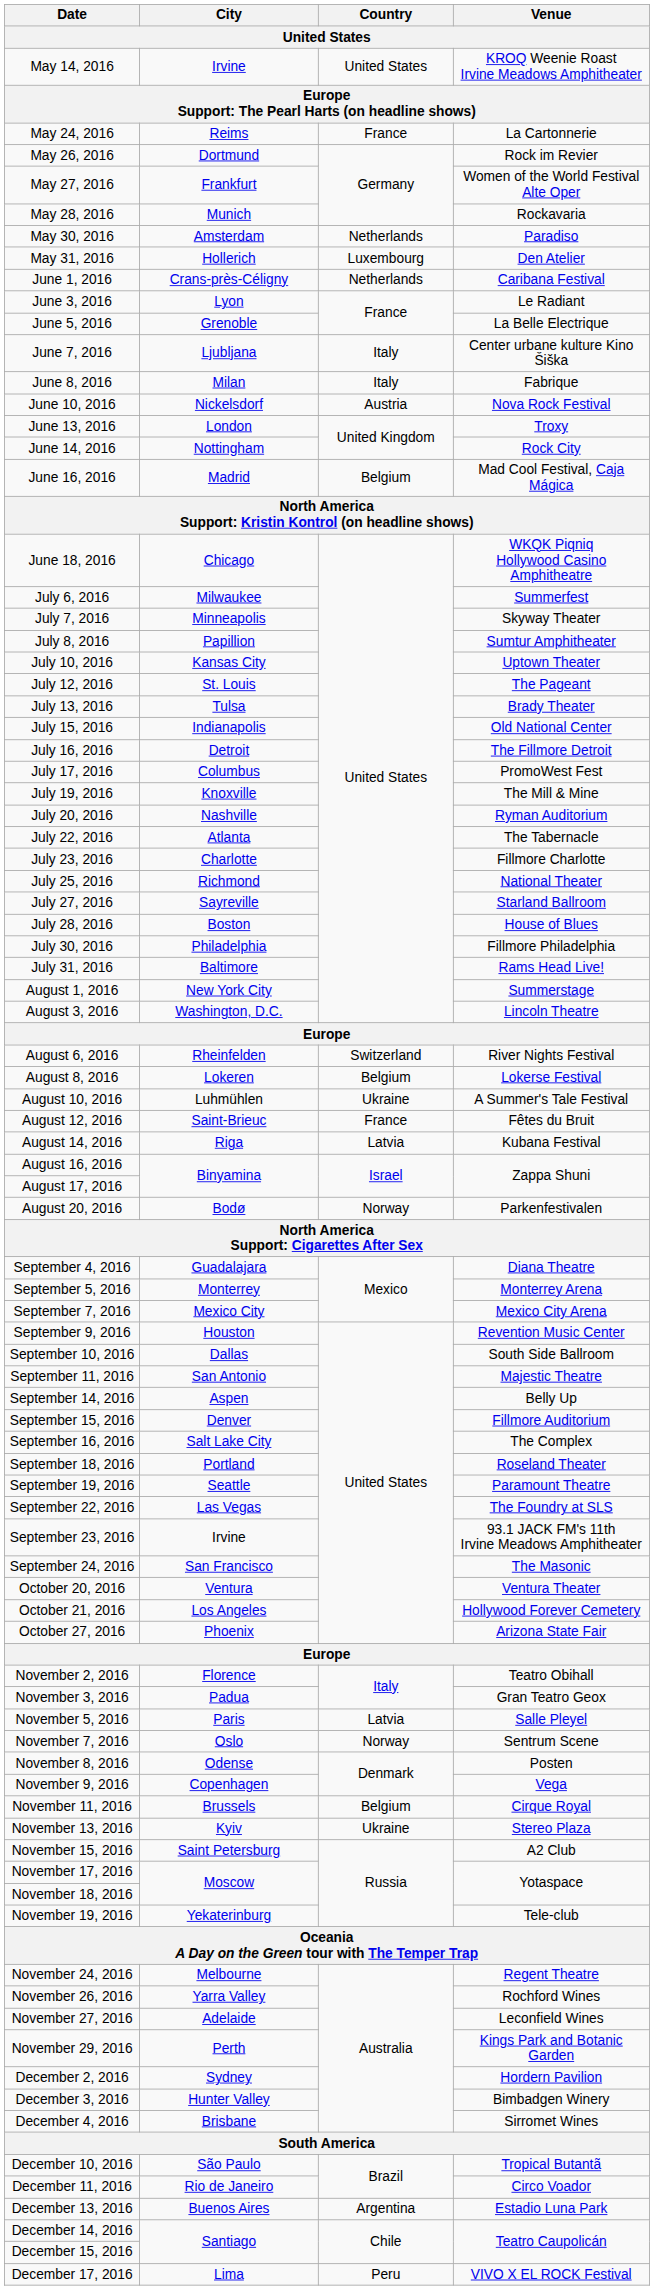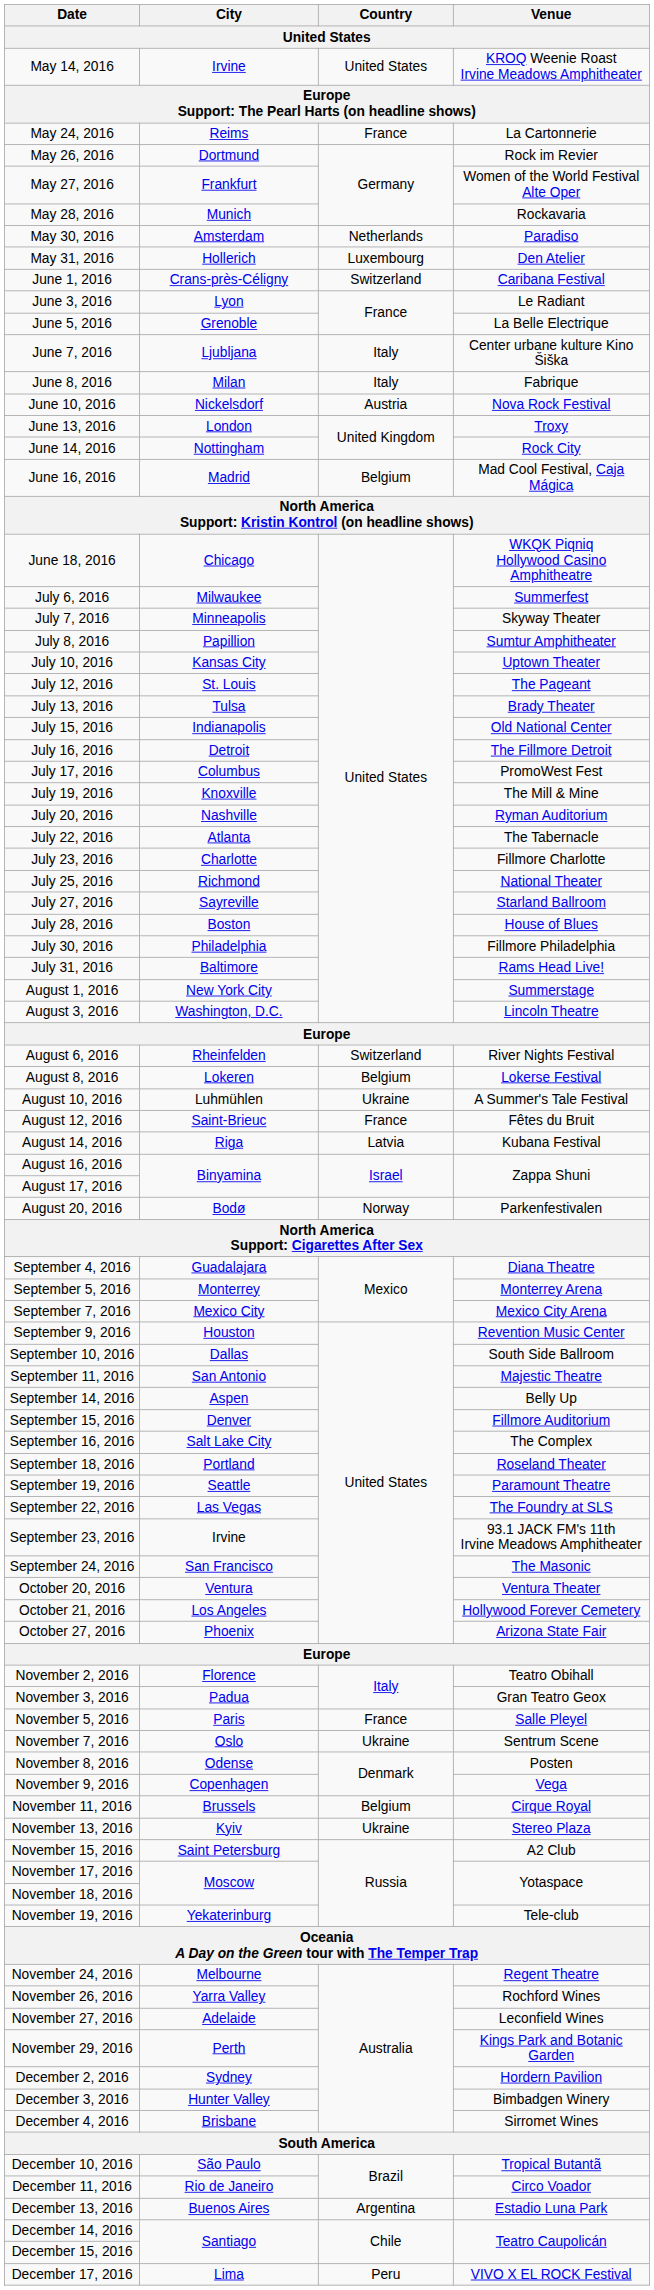 <table class="wikitable" style="text-align:center;">
 <tr>
 <th style="width:150px;">Date</th>
 <th style="width:200px;">City</th>
 <th style="width:150px;">Country</th>
 <th style="width:220px;">Venue</th>
 </tr>
 <tr>
 <th colspan="4">United States</th>
 </tr>
 <tr>
 <td>May 14, 2016</td>
 <td><a href='#'>Irvine</a></td>
 <td>United States</td>
 <td><a href='#'>KROQ</a> Weenie Roast<br><a href='#'>Irvine Meadows Amphitheater</a></td>
 </tr>
 <tr>
 <th colspan="4">Europe<br>Support: The Pearl Harts (on headline shows)</th>
 </tr>
 <tr>
 <td>May 24, 2016</td>
 <td><a href='#'>Reims</a></td>
 <td>France</td>
 <td>La Cartonnerie</td>
 </tr>
 <tr>
 <td>May 26, 2016</td>
 <td><a href='#'>Dortmund</a></td>
 <td rowspan="3">Germany</td>
 <td>Rock im Revier</td>
 </tr>
 <tr>
 <td>May 27, 2016</td>
 <td><a href='#'>Frankfurt</a></td>
 <td>Women of the World Festival <br><a href='#'>Alte Oper</a></td>
 </tr>
 <tr>
 <td>May 28, 2016</td>
 <td><a href='#'>Munich</a></td>
 <td>Rockavaria</td>
 </tr>
 <tr>
 <td>May 30, 2016</td>
 <td><a href='#'>Amsterdam</a></td>
 <td>Netherlands</td>
 <td><a href='#'>Paradiso</a></td>
 </tr>
 <tr>
 <td>May 31, 2016</td>
 <td><a href='#'>Hollerich</a></td>
 <td>Luxembourg</td>
 <td><a href='#'>Den Atelier</a></td>
 </tr>
 <tr>
 <td>June 1, 2016</td>
 <td><a href='#'>Crans-près-Céligny</a></td>
-<td>Netherlands</td>
+<td>Switzerland</td>
 <td><a href='#'>Caribana Festival</a></td>
 </tr>
 <tr>
 <td>June 3, 2016</td>
 <td><a href='#'>Lyon</a></td>
 <td rowspan="2">France</td>
 <td>Le Radiant</td>
 </tr>
 <tr>
 <td>June 5, 2016</td>
 <td><a href='#'>Grenoble</a></td>
 <td>La Belle Electrique</td>
 </tr>
 <tr>
 <td>June 7, 2016</td>
 <td><a href='#'>Ljubljana</a></td>
 <td>Italy</td>
 <td>Center urbane kulture Kino Šiška</td>
 </tr>
 <tr>
 <td>June 8, 2016</td>
 <td><a href='#'>Milan</a></td>
 <td>Italy</td>
 <td>Fabrique</td>
 </tr>
 <tr>
 <td>June 10, 2016</td>
 <td><a href='#'>Nickelsdorf</a></td>
 <td>Austria</td>
 <td><a href='#'>Nova Rock Festival</a></td>
 </tr>
 <tr>
 <td>June 13, 2016</td>
 <td><a href='#'>London</a></td>
 <td rowspan="2">United Kingdom</td>
 <td><a href='#'>Troxy</a></td>
 </tr>
 <tr>
 <td>June 14, 2016</td>
 <td><a href='#'>Nottingham</a></td>
 <td><a href='#'>Rock City</a></td>
 </tr>
 <tr>
 <td>June 16, 2016</td>
 <td><a href='#'>Madrid</a></td>
 <td>Belgium</td>
 <td>Mad Cool Festival, <a href='#'>Caja Mágica</a></td>
 </tr>
 <tr>
 <th colspan="4">North America<br>Support: <a href='#'>Kristin Kontrol</a> (on headline shows)</th>
 </tr>
 <tr>
 <td>June 18, 2016</td>
 <td><a href='#'>Chicago</a></td>
 <td rowspan="21">United States</td>
 <td><a href='#'>WKQK Piqniq</a><br><a href='#'>Hollywood Casino Amphitheatre</a></td>
 </tr>
 <tr>
 <td>July 6, 2016</td>
 <td><a href='#'>Milwaukee</a></td>
 <td><a href='#'>Summerfest</a></td>
 </tr>
 <tr>
 <td>July 7, 2016</td>
 <td><a href='#'>Minneapolis</a></td>
 <td>Skyway Theater</td>
 </tr>
 <tr>
 <td>July 8, 2016</td>
 <td><a href='#'>Papillion</a></td>
 <td><a href='#'>Sumtur Amphitheater</a></td>
 </tr>
 <tr>
 <td>July 10, 2016</td>
 <td><a href='#'>Kansas City</a></td>
 <td><a href='#'>Uptown Theater</a></td>
 </tr>
 <tr>
 <td>July 12, 2016</td>
 <td><a href='#'>St. Louis</a></td>
 <td><a href='#'>The Pageant</a></td>
 </tr>
 <tr>
 <td>July 13, 2016</td>
 <td><a href='#'>Tulsa</a></td>
 <td><a href='#'>Brady Theater</a></td>
 </tr>
 <tr>
 <td>July 15, 2016</td>
 <td><a href='#'>Indianapolis</a></td>
 <td><a href='#'>Old National Center</a></td>
 </tr>
 <tr>
 <td>July 16, 2016</td>
 <td><a href='#'>Detroit</a></td>
 <td><a href='#'>The Fillmore Detroit</a></td>
 </tr>
 <tr>
 <td>July 17, 2016</td>
 <td><a href='#'>Columbus</a></td>
 <td>PromoWest Fest</td>
 </tr>
 <tr>
 <td>July 19, 2016</td>
 <td><a href='#'>Knoxville</a></td>
 <td>The Mill & Mine</td>
 </tr>
 <tr>
 <td>July 20, 2016</td>
 <td><a href='#'>Nashville</a></td>
 <td><a href='#'>Ryman Auditorium</a></td>
 </tr>
 <tr>
 <td>July 22, 2016</td>
 <td><a href='#'>Atlanta</a></td>
 <td>The Tabernacle</td>
 </tr>
 <tr>
 <td>July 23, 2016</td>
 <td><a href='#'>Charlotte</a></td>
 <td>Fillmore Charlotte</td>
 </tr>
 <tr>
 <td>July 25, 2016</td>
 <td><a href='#'>Richmond</a></td>
 <td><a href='#'>National Theater</a></td>
 </tr>
 <tr>
 <td>July 27, 2016</td>
 <td><a href='#'>Sayreville</a></td>
 <td><a href='#'>Starland Ballroom</a></td>
 </tr>
 <tr>
 <td>July 28, 2016</td>
 <td><a href='#'>Boston</a></td>
 <td><a href='#'>House of Blues</a></td>
 </tr>
 <tr>
 <td>July 30, 2016</td>
 <td><a href='#'>Philadelphia</a></td>
 <td>Fillmore Philadelphia</td>
 </tr>
 <tr>
 <td>July 31, 2016</td>
 <td><a href='#'>Baltimore</a></td>
 <td><a href='#'>Rams Head Live!</a></td>
 </tr>
 <tr>
 <td>August 1, 2016</td>
 <td><a href='#'>New York City</a></td>
 <td><a href='#'>Summerstage</a></td>
 </tr>
 <tr>
 <td>August 3, 2016</td>
 <td><a href='#'>Washington, D.C.</a></td>
 <td><a href='#'>Lincoln Theatre</a></td>
 </tr>
 <tr>
 <th colspan="4">Europe</th>
 </tr>
 <tr>
 <td>August 6, 2016</td>
 <td><a href='#'>Rheinfelden</a></td>
 <td>Switzerland</td>
 <td>River Nights Festival</td>
 </tr>
 <tr>
 <td>August 8, 2016</td>
 <td><a href='#'>Lokeren</a></td>
 <td>Belgium</td>
 <td><a href='#'>Lokerse Festival</a></td>
 </tr>
 <tr>
 <td>August 10, 2016</td>
 <td>Luhmühlen</td>
 <td>Ukraine</td>
 <td>A Summer's Tale Festival</td>
 </tr>
 <tr>
 <td>August 12, 2016</td>
 <td><a href='#'>Saint-Brieuc</a></td>
 <td>France</td>
 <td>Fêtes du Bruit</td>
 </tr>
 <tr>
 <td>August 14, 2016</td>
 <td><a href='#'>Riga</a></td>
 <td>Latvia</td>
 <td>Kubana Festival</td>
 </tr>
 <tr>
 <td>August 16, 2016</td>
 <td rowspan="2"><a href='#'>Binyamina</a></td>
 <td rowspan="2"><a href='#'>Israel</a></td>
 <td rowspan="2">Zappa Shuni</td>
 </tr>
 <tr>
 <td>August 17, 2016</td>
 </tr>
 <tr>
 <td>August 20, 2016</td>
 <td><a href='#'>Bodø</a></td>
 <td>Norway</td>
 <td>Parkenfestivalen</td>
 </tr>
 <tr>
 <th colspan="4">North America<br>Support: <a href='#'>Cigarettes After Sex</a></th>
 </tr>
 <tr>
 <td>September 4, 2016</td>
 <td><a href='#'>Guadalajara</a></td>
 <td rowspan="3">Mexico</td>
 <td><a href='#'>Diana Theatre</a></td>
 </tr>
 <tr>
 <td>September 5, 2016</td>
 <td><a href='#'>Monterrey</a></td>
 <td><a href='#'>Monterrey Arena</a></td>
 </tr>
 <tr>
 <td>September 7, 2016</td>
 <td><a href='#'>Mexico City</a></td>
 <td><a href='#'>Mexico City Arena</a></td>
 </tr>
 <tr>
 <td>September 9, 2016</td>
 <td><a href='#'>Houston</a></td>
 <td rowspan="14">United States</td>
 <td><a href='#'>Revention Music Center</a></td>
 </tr>
 <tr>
 <td>September 10, 2016</td>
 <td><a href='#'>Dallas</a></td>
 <td>South Side Ballroom</td>
 </tr>
 <tr>
 <td>September 11, 2016</td>
 <td><a href='#'>San Antonio</a></td>
 <td><a href='#'>Majestic Theatre</a></td>
 </tr>
 <tr>
 <td>September 14, 2016</td>
 <td><a href='#'>Aspen</a></td>
 <td>Belly Up</td>
 </tr>
 <tr>
 <td>September 15, 2016</td>
 <td><a href='#'>Denver</a></td>
 <td><a href='#'>Fillmore Auditorium</a></td>
 </tr>
 <tr>
 <td>September 16, 2016</td>
 <td><a href='#'>Salt Lake City</a></td>
 <td>The Complex</td>
 </tr>
 <tr>
 <td>September 18, 2016</td>
 <td><a href='#'>Portland</a></td>
 <td><a href='#'>Roseland Theater</a></td>
 </tr>
 <tr>
 <td>September 19, 2016</td>
 <td><a href='#'>Seattle</a></td>
 <td><a href='#'>Paramount Theatre</a></td>
 </tr>
 <tr>
 <td>September 22, 2016</td>
 <td><a href='#'>Las Vegas</a></td>
 <td><a href='#'>The Foundry at SLS</a></td>
 </tr>
 <tr>
 <td>September 23, 2016</td>
 <td>Irvine</td>
 <td>93.1 JACK FM's 11th<br>Irvine Meadows Amphitheater</td>
 </tr>
 <tr>
 <td>September 24, 2016</td>
 <td><a href='#'>San Francisco</a></td>
 <td><a href='#'>The Masonic</a></td>
 </tr>
 <tr>
 <td>October 20, 2016</td>
 <td><a href='#'>Ventura</a></td>
 <td><a href='#'>Ventura Theater</a></td>
 </tr>
 <tr>
 <td>October 21, 2016</td>
 <td><a href='#'>Los Angeles</a></td>
 <td><a href='#'>Hollywood Forever Cemetery</a></td>
 </tr>
 <tr>
 <td>October 27, 2016</td>
 <td><a href='#'>Phoenix</a></td>
 <td><a href='#'>Arizona State Fair</a></td>
 </tr>
 <tr>
 <th colspan="4">Europe</th>
 </tr>
 <tr>
 <td>November 2, 2016</td>
 <td><a href='#'>Florence</a></td>
 <td rowspan="2"><a href='#'>Italy</a></td>
 <td>Teatro Obihall</td>
 </tr>
 <tr>
 <td>November 3, 2016</td>
 <td><a href='#'>Padua</a></td>
 <td>Gran Teatro Geox</td>
 </tr>
 <tr>
 <td>November 5, 2016</td>
 <td><a href='#'>Paris</a></td>
-<td>Latvia</td>
+<td>France</td>
 <td><a href='#'>Salle Pleyel</a></td>
 </tr>
 <tr>
 <td>November 7, 2016</td>
 <td><a href='#'>Oslo</a></td>
-<td>Norway</td>
+<td>Ukraine</td>
 <td>Sentrum Scene</td>
 </tr>
 <tr>
 <td>November 8, 2016</td>
 <td><a href='#'>Odense</a></td>
 <td rowspan="2">Denmark</td>
 <td>Posten</td>
 </tr>
 <tr>
 <td>November 9, 2016</td>
 <td><a href='#'>Copenhagen</a></td>
 <td><a href='#'>Vega</a></td>
 </tr>
 <tr>
 <td>November 11, 2016</td>
 <td><a href='#'>Brussels</a></td>
 <td>Belgium</td>
 <td><a href='#'>Cirque Royal</a></td>
 </tr>
 <tr>
 <td>November 13, 2016</td>
 <td><a href='#'>Kyiv</a></td>
 <td>Ukraine</td>
 <td><a href='#'>Stereo Plaza</a></td>
 </tr>
 <tr>
 <td>November 15, 2016</td>
 <td><a href='#'>Saint Petersburg</a></td>
 <td rowspan="4">Russia</td>
 <td>A2 Club</td>
 </tr>
 <tr>
 <td>November 17, 2016</td>
 <td rowspan="2"><a href='#'>Moscow</a></td>
 <td rowspan="2">Yotaspace</td>
 </tr>
 <tr>
 <td>November 18, 2016</td>
 </tr>
 <tr>
 <td>November 19, 2016</td>
 <td><a href='#'>Yekaterinburg</a></td>
 <td>Tele-club</td>
 </tr>
 <tr>
 <th colspan="4">Oceania<br><em>A Day on the Green</em> tour with <a href='#'>The Temper Trap</a></th>
 </tr>
 <tr>
 <td>November 24, 2016</td>
 <td><a href='#'>Melbourne</a></td>
 <td rowspan="7">Australia</td>
 <td><a href='#'>Regent Theatre</a></td>
 </tr>
 <tr>
 <td>November 26, 2016</td>
 <td><a href='#'>Yarra Valley</a></td>
 <td>Rochford Wines</td>
 </tr>
 <tr>
 <td>November 27, 2016</td>
 <td><a href='#'>Adelaide</a></td>
 <td>Leconfield Wines</td>
 </tr>
 <tr>
 <td>November 29, 2016</td>
 <td><a href='#'>Perth</a></td>
 <td><a href='#'>Kings Park and Botanic Garden</a></td>
 </tr>
 <tr>
 <td>December 2, 2016</td>
 <td><a href='#'>Sydney</a></td>
 <td><a href='#'>Hordern Pavilion</a></td>
 </tr>
 <tr>
 <td>December 3, 2016</td>
 <td><a href='#'>Hunter Valley</a></td>
 <td>Bimbadgen Winery</td>
 </tr>
 <tr>
 <td>December 4, 2016</td>
 <td><a href='#'>Brisbane</a></td>
 <td>Sirromet Wines</td>
 </tr>
 <tr>
 <th colspan="4">South America</th>
 </tr>
 <tr>
 <td>December 10, 2016</td>
 <td><a href='#'>São Paulo</a></td>
 <td rowspan="2">Brazil</td>
 <td><a href='#'>Tropical Butantã</a></td>
 </tr>
 <tr>
 <td>December 11, 2016</td>
 <td><a href='#'>Rio de Janeiro</a></td>
 <td><a href='#'>Circo Voador</a></td>
 </tr>
 <tr>
 <td>December 13, 2016</td>
 <td><a href='#'>Buenos Aires</a></td>
 <td>Argentina</td>
 <td><a href='#'>Estadio Luna Park</a></td>
 </tr>
 <tr>
 <td>December 14, 2016</td>
 <td rowspan="2"><a href='#'>Santiago</a></td>
 <td rowspan="2">Chile</td>
 <td rowspan="2"><a href='#'>Teatro Caupolicán</a></td>
 </tr>
 <tr>
 <td>December 15, 2016</td>
 </tr>
 <tr>
 <td>December 17, 2016</td>
 <td><a href='#'>Lima</a></td>
 <td>Peru</td>
 <td><a href='#'>VIVO X EL ROCK Festival</a></td>
 </tr>
 </table>
